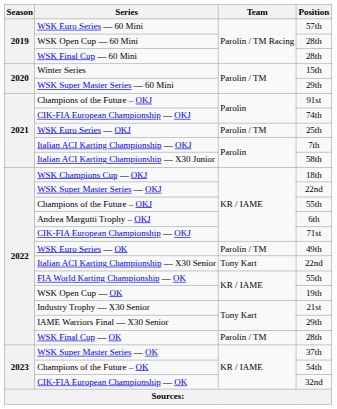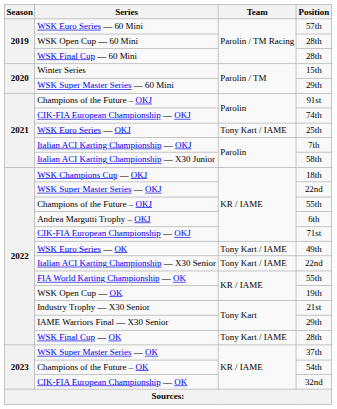 <table class="wikitable" style="font-size: 85%; text-align:center">
 <tr>
 <th>Season</th>
 <th>Series</th>
 <th>Team</th>
 <th>Position</th>
 </tr>
 <tr>
 <th rowspan="3">2019</th>
 <td align="left"><a href='#'>WSK Euro Series</a> — 60 Mini</td>
 <td rowspan="3" align="left">Parolin / TM Racing</td>
 <td>57th</td>
 </tr>
 <tr>
 <td align="left">WSK Open Cup — 60 Mini</td>
 <td>28th</td>
 </tr>
 <tr>
 <td align="left"><a href='#'>WSK Final Cup</a> — 60 Mini</td>
 <td>28th</td>
 </tr>
 <tr>
 <th rowspan="2">2020</th>
 <td align="left">Winter Series</td>
 <td rowspan="2" align="left">Parolin / TM</td>
 <td>15th</td>
 </tr>
 <tr>
 <td align="left"><a href='#'>WSK Super Master Series</a> — 60 Mini</td>
 <td>29th</td>
 </tr>
 <tr>
 <th rowspan="5">2021</th>
 <td align="left">Champions of the Future – <a href='#'>OKJ</a></td>
 <td rowspan="2" align="left">Parolin</td>
 <td>91st</td>
 </tr>
 <tr>
 <td align="left"><a href='#'>CIK-FIA European Championship</a> — <a href='#'>OKJ</a></td>
 <td>74th</td>
 </tr>
 <tr>
 <td align="left"><a href='#'>WSK Euro Series</a> — <a href='#'>OKJ</a></td>
-<td align="left">Parolin / TM</td>
+<td align="left">Tony Kart / IAME</td>
 <td>25th</td>
 </tr>
 <tr>
 <td align="left"><a href='#'>Italian ACI Karting Championship</a> — <a href='#'>OKJ</a></td>
 <td rowspan="2" align="left">Parolin</td>
 <td>7th</td>
 </tr>
 <tr>
 <td align="left"><a href='#'>Italian ACI Karting Championship</a> — X30 Junior</td>
 <td>58th</td>
 </tr>
 <tr>
 <th rowspan="12">2022</th>
 <td align="left"><a href='#'>WSK Champions Cup</a> — <a href='#'>OKJ</a></td>
 <td rowspan="5" align="left">KR / IAME</td>
 <td>18th</td>
 </tr>
 <tr>
 <td align="left"><a href='#'>WSK Super Master Series</a> — <a href='#'>OKJ</a></td>
 <td>22nd</td>
 </tr>
 <tr>
 <td align="left">Champions of the Future – <a href='#'>OKJ</a></td>
 <td>55th</td>
 </tr>
 <tr>
 <td align="left">Andrea Margutti Trophy – <a href='#'>OKJ</a></td>
 <td>6th</td>
 </tr>
 <tr>
 <td align="left"><a href='#'>CIK-FIA European Championship</a> — <a href='#'>OKJ</a></td>
 <td>71st</td>
 </tr>
 <tr>
 <td align="left"><a href='#'>WSK Euro Series</a> — <a href='#'>OK</a></td>
-<td align="left">Parolin / TM</td>
+<td align="left">Tony Kart / IAME</td>
 <td>49th</td>
 </tr>
 <tr>
 <td align="left"><a href='#'>Italian ACI Karting Championship</a> — X30 Senior</td>
-<td align="left">Tony Kart</td>
+<td align="left">Tony Kart / IAME</td>
 <td>22nd</td>
 </tr>
 <tr>
 <td align="left"><a href='#'>FIA World Karting Championship</a> — <a href='#'>OK</a></td>
 <td rowspan="2" align="left">KR / IAME</td>
 <td>55th</td>
 </tr>
 <tr>
 <td align="left">WSK Open Cup — <a href='#'>OK</a></td>
 <td>19th</td>
 </tr>
 <tr>
 <td align="left">Industry Trophy — X30 Senior</td>
 <td rowspan="2" align="left">Tony Kart</td>
 <td>21st</td>
 </tr>
 <tr>
 <td align="left">IAME Warriors Final — X30 Senior</td>
 <td>29th</td>
 </tr>
 <tr>
 <td align="left"><a href='#'>WSK Final Cup</a> — <a href='#'>OK</a></td>
-<td align="left">Parolin / TM</td>
+<td align="left">Tony Kart / IAME</td>
 <td>28th</td>
 </tr>
 <tr>
 <th rowspan="3">2023</th>
 <td align="left"><a href='#'>WSK Super Master Series</a> — <a href='#'>OK</a></td>
 <td rowspan="3" align="left">KR / IAME</td>
 <td>37th</td>
 </tr>
 <tr>
 <td align="left">Champions of the Future – <a href='#'>OK</a></td>
 <td>54th</td>
 </tr>
 <tr>
 <td align="left"><a href='#'>CIK-FIA European Championship</a> — <a href='#'>OK</a></td>
 <td>32nd</td>
 </tr>
 <tr>
 <th colspan="4">Sources:</th>
 </tr>
 </table>
